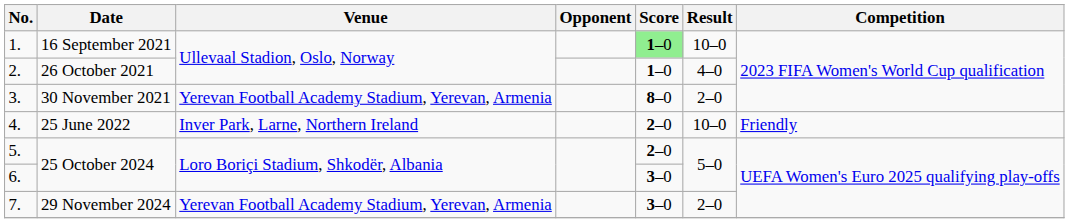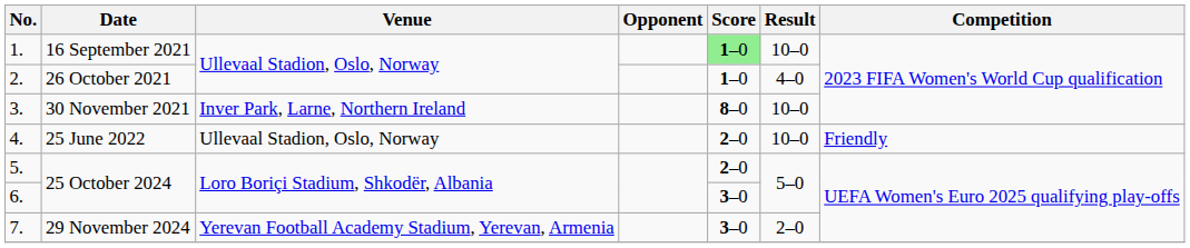 <table class="wikitable">
 <tr>
 <th>No.</th>
 <th>Date</th>
 <th>Venue</th>
 <th>Opponent</th>
 <th>Score</th>
 <th>Result</th>
 <th>Competition</th>
 </tr>
 <tr>
 <td>1.</td>
 <td>16 September 2021</td>
 <td rowspan=2><a href='#'>Ullevaal Stadion</a>, <a href='#'>Oslo</a>, <a href='#'>Norway</a></td>
 <td></td>
 <td align=center style="background: lightgreen;"><strong>1</strong>–0</td>
 <td align=center>10–0</td>
 <td rowspan=3><a href='#'>2023 FIFA Women's World Cup qualification</a></td>
 </tr>
 <tr>
 <td>2.</td>
 <td>26 October 2021</td>
 <td></td>
 <td align=center><strong>1</strong>–0</td>
 <td align=center>4–0</td>
 </tr>
 <tr>
 <td>3.</td>
 <td>30 November 2021</td>
-<td><a href='#'>Yerevan Football Academy Stadium</a>, <a href='#'>Yerevan</a>, <a href='#'>Armenia</a></td>
+<td><a href='#'>Inver Park</a>, <a href='#'>Larne</a>, <a href='#'>Northern Ireland</a></td>
 <td></td>
 <td align=center><strong>8</strong>–0</td>
-<td align=center>2–0</td>
+<td align=center>10–0</td>
 </tr>
 <tr>
 <td>4.</td>
 <td>25 June 2022</td>
-<td><a href='#'>Inver Park</a>, <a href='#'>Larne</a>, <a href='#'>Northern Ireland</a></td>
+<td>Ullevaal Stadion, Oslo, Norway</td>
 <td></td>
 <td align=center><strong>2</strong>–0</td>
 <td align=center>10–0</td>
 <td><a href='#'>Friendly</a></td>
 </tr>
 <tr>
 <td>5.</td>
 <td rowspan=2>25 October 2024</td>
 <td rowspan=2><a href='#'>Loro Boriçi Stadium</a>, <a href='#'>Shkodër</a>, <a href='#'>Albania</a></td>
 <td rowspan=2></td>
 <td align=center><strong>2</strong>–0</td>
 <td rowspan=2 align=center>5–0</td>
 <td rowspan=3><a href='#'>UEFA Women's Euro 2025 qualifying play-offs</a></td>
 </tr>
 <tr>
 <td>6.</td>
 <td align=center><strong>3</strong>–0</td>
 </tr>
 <tr>
 <td>7.</td>
 <td>29 November 2024</td>
 <td><a href='#'>Yerevan Football Academy Stadium</a>, <a href='#'>Yerevan</a>, <a href='#'>Armenia</a></td>
 <td></td>
 <td align=center><strong>3</strong>–0</td>
 <td align=center>2–0</td>
 </tr>
 <tr>
 </tr>
 </table>
